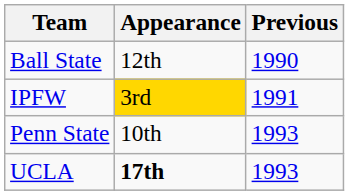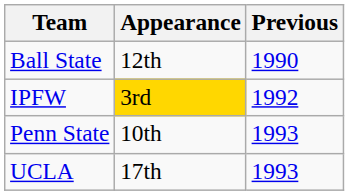 <table class="wikitable sortable">
 <tr>
 <th>Team</th>
 <th>Appearance</th>
 <th>Previous</th>
 </tr>
 <tr>
 <td><a href='#'>Ball State</a></td>
 <td>12th</td>
 <td><a href='#'>1990</a></td>
 </tr>
 <tr>
 <td><a href='#'>IPFW</a></td>
 <td style="background: gold;">3rd</td>
-<td><a href='#'>1991</a></td>
+<td><a href='#'>1992</a></td>
 </tr>
 <tr>
 <td><a href='#'>Penn State</a></td>
 <td>10th</td>
 <td><a href='#'>1993</a></td>
 </tr>
 <tr>
 <td><a href='#'>UCLA</a></td>
-<td><strong>17th</strong></td>
+<td>17th</td>
 <td><a href='#'>1993</a></td>
 </tr>
 </table>
